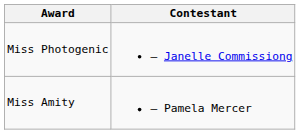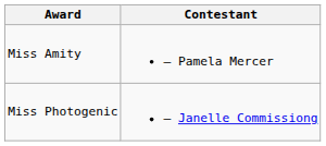 <table class="wikitable sortable unsortable" style="font-size: 95%;">
 <tr>
 <th>Award</th>
 <th>Contestant</th>
 </tr>
 <tr>
+<td>Miss Amity</td>
+<td><br><ul><li> – Pamela Mercer</li></ul></td>
+</tr>
+<tr>
 <td>Miss Photogenic</td>
 <td><br><ul><li> – <a href='#'>Janelle Commissiong</a></li></ul></td>
 </tr>
-<tr>
-<td>Miss Amity</td>
-<td><br><ul><li> – Pamela Mercer</li></ul></td>
-</tr>
 </table>
